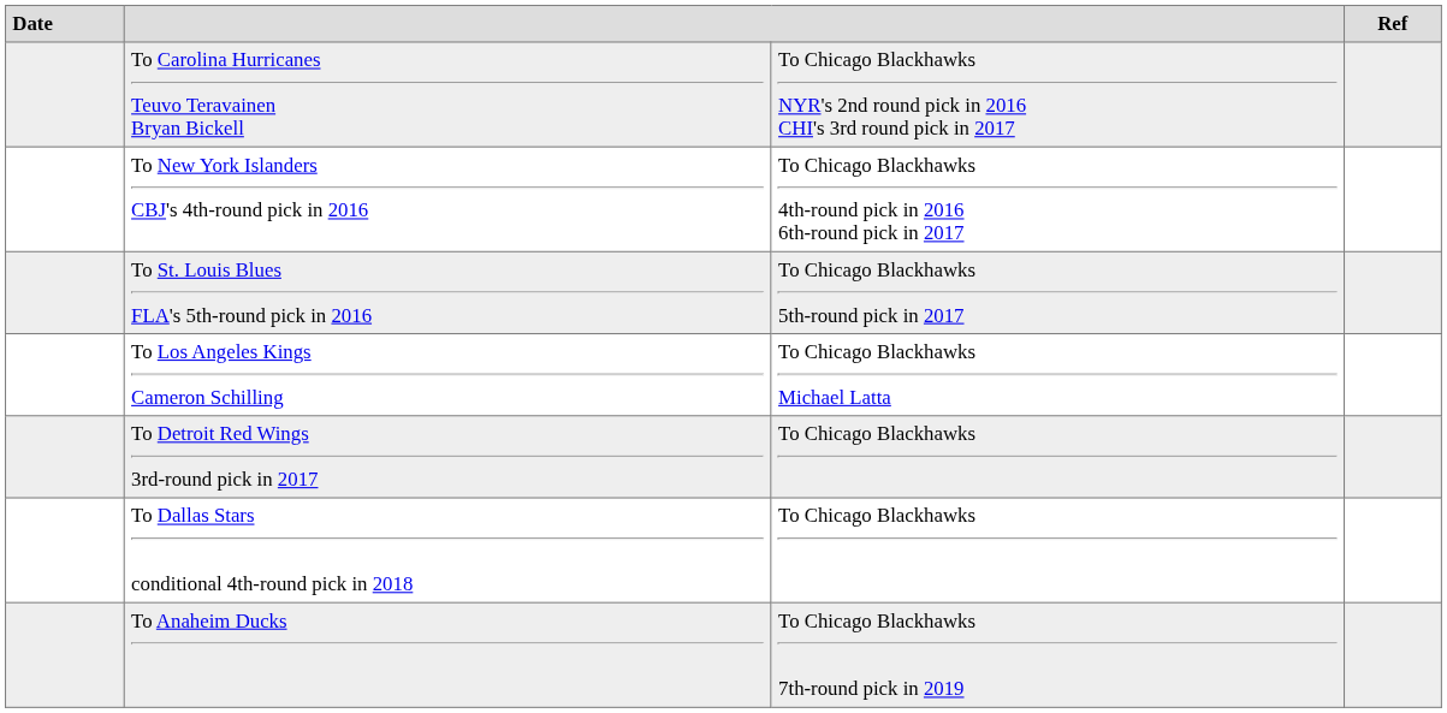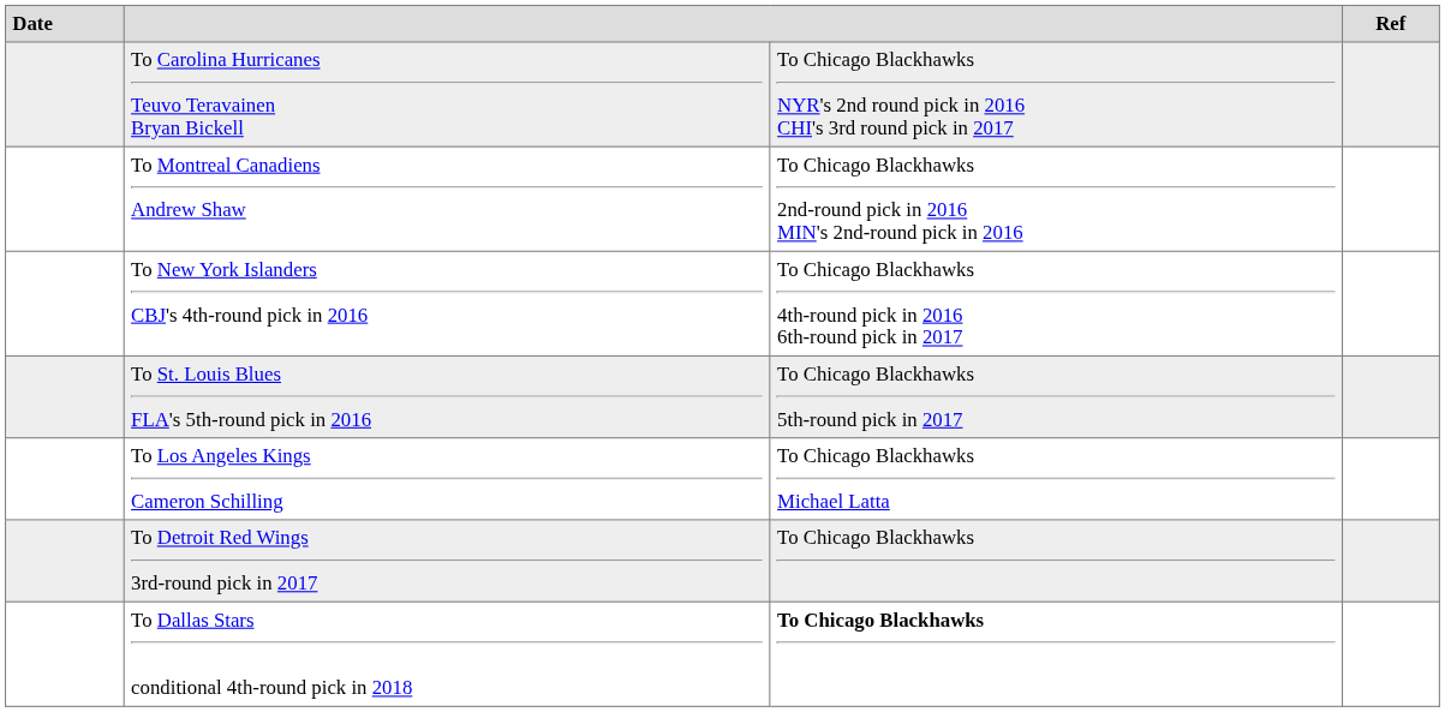 <table border="1"  cellpadding="5" style="border-collapse:collapse; width:90%;">
 <tr style="background:#ddd;">
 <td><strong>Date</strong></td>
 <th colspan="2"></th>
 <th><strong>Ref</strong></th>
 </tr>
 <tr style="background:#eee;">
 <td></td>
 <td valign="top">To <a href='#'>Carolina Hurricanes</a><hr> <a href='#'>Teuvo Teravainen</a><br><a href='#'>Bryan Bickell</a></td>
 <td valign="top">To Chicago Blackhawks<hr> <a href='#'>NYR</a>'s 2nd round pick in <a href='#'>2016</a> <br> <a href='#'>CHI</a>'s 3rd round pick in <a href='#'>2017</a></td>
+<td></td>
+</tr>
+<tr>
+<td></td>
+<td valign="top">To <a href='#'>Montreal Canadiens</a><hr> <a href='#'>Andrew Shaw</a></td>
+<td valign="top">To Chicago Blackhawks<hr> 2nd-round pick in <a href='#'>2016</a> <br> <a href='#'>MIN</a>'s 2nd-round pick in <a href='#'>2016</a></td>
 <td></td>
 </tr>
 <tr>
 <td></td>
 <td valign="top">To <a href='#'>New York Islanders</a><hr> <a href='#'>CBJ</a>'s 4th-round pick in <a href='#'>2016</a></td>
 <td valign="top">To Chicago Blackhawks<hr> 4th-round pick in <a href='#'>2016</a> <br> 6th-round pick in <a href='#'>2017</a></td>
 <td></td>
 </tr>
 <tr style="background:#eee;">
 <td></td>
 <td valign="top">To <a href='#'>St. Louis Blues</a><hr> <a href='#'>FLA</a>'s 5th-round pick in <a href='#'>2016</a></td>
 <td valign="top">To Chicago Blackhawks<hr> 5th-round pick in <a href='#'>2017</a></td>
 <td></td>
 </tr>
 <tr>
 <td></td>
 <td valign="top">To <a href='#'>Los Angeles Kings</a> <hr><a href='#'>Cameron Schilling</a></td>
 <td valign="top">To Chicago Blackhawks<hr><a href='#'>Michael Latta</a></td>
 <td></td>
 </tr>
 <tr style="background:#eee;">
 <td></td>
 <td valign="top">To <a href='#'>Detroit Red Wings</a> <hr>3rd-round pick in <a href='#'>2017</a></td>
 <td valign="top">To Chicago Blackhawks<hr></td>
 <td></td>
 </tr>
 <tr>
 <td></td>
 <td valign="top">To <a href='#'>Dallas Stars</a><hr><br>conditional 4th-round pick in <a href='#'>2018</a></td>
-<td valign="top">To Chicago Blackhawks<hr></td>
-<td></td>
-</tr>
-<tr style="background:#eee;">
-<td></td>
-<td valign="top">To <a href='#'>Anaheim Ducks</a><hr><br></td>
-<td valign="top">To Chicago Blackhawks<hr><br>7th-round pick in <a href='#'>2019</a></td>
+<td valign="top"><strong>To Chicago Blackhawks<hr></strong></td>
 <td></td>
 </tr>
 </table>
